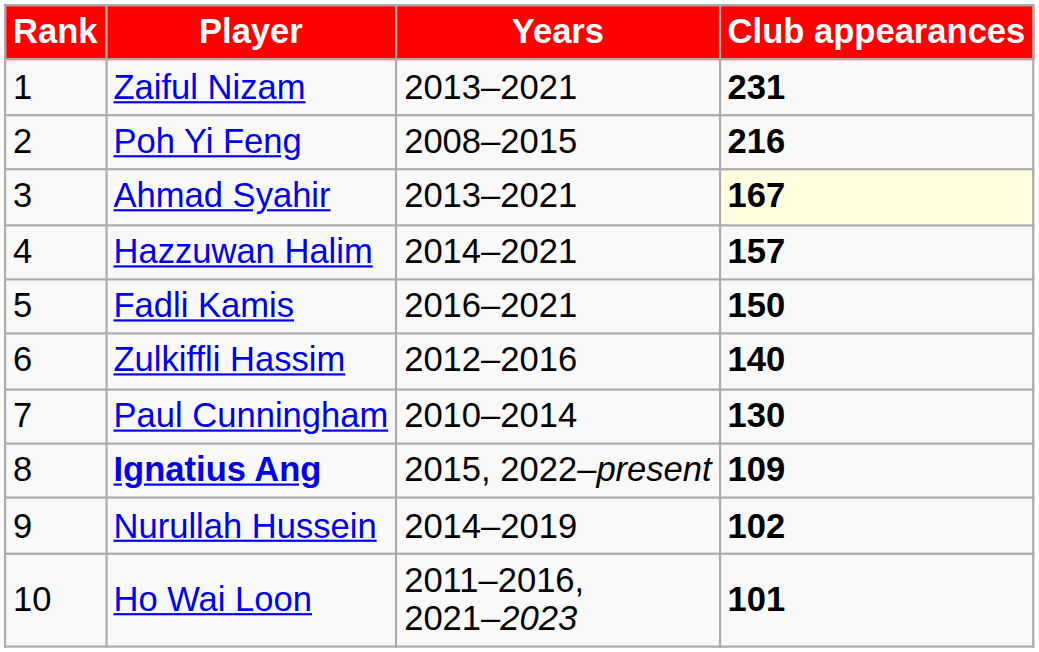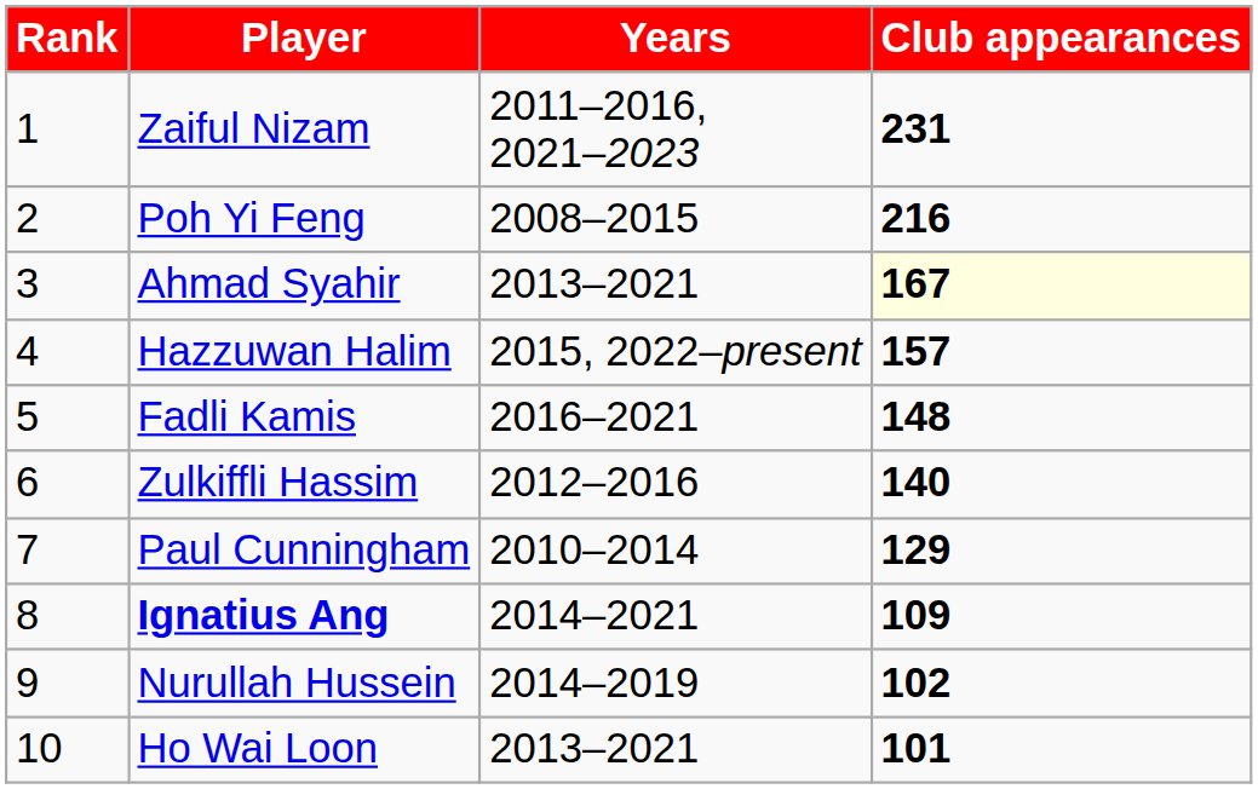 <table class="wikitable">
 <tr>
 <th style="background-color:red; color:white;">Rank</th>
 <th style="background-color:red; color:white;">Player</th>
 <th style="background-color:red; color:white;">Years</th>
 <th style="background-color:red; color:white;">Club appearances</th>
 </tr>
 <tr>
 <td>1</td>
 <td> <a href='#'>Zaiful Nizam</a></td>
-<td>2013–2021</td>
+<td>2011–2016,<br>2021–<em>2023</em></td>
 <td><strong>231</strong></td>
 </tr>
 <tr>
 <td>2</td>
 <td> <a href='#'>Poh Yi Feng</a></td>
 <td>2008–2015</td>
 <td><strong>216</strong></td>
 </tr>
 <tr>
 <td>3</td>
 <td> <a href='#'>Ahmad Syahir</a></td>
 <td>2013–2021</td>
 <td style="background: lightyellow;"><strong>167</strong></td>
 </tr>
 <tr>
 <td>4</td>
 <td> <a href='#'>Hazzuwan Halim</a></td>
-<td>2014–2021</td>
+<td>2015, 2022–<em>present</em></td>
 <td><strong>157</strong></td>
 </tr>
 <tr>
 <td>5</td>
 <td> <a href='#'>Fadli Kamis</a></td>
 <td>2016–2021</td>
-<td><strong>150</strong></td>
+<td><strong>148</strong></td>
 </tr>
 <tr>
 <td>6</td>
 <td> <a href='#'>Zulkiffli Hassim</a></td>
 <td>2012–2016</td>
 <td><strong>140</strong></td>
 </tr>
 <tr>
 <td>7</td>
 <td> <a href='#'>Paul Cunningham</a></td>
 <td>2010–2014</td>
-<td><strong>130</strong></td>
+<td><strong>129</strong></td>
 </tr>
 <tr>
 <td>8</td>
 <td><strong> <a href='#'>Ignatius Ang</a></strong></td>
-<td>2015, 2022–<em>present</em></td>
+<td>2014–2021</td>
 <td><strong>109</strong></td>
 </tr>
 <tr>
 <td>9</td>
 <td> <a href='#'>Nurullah Hussein</a></td>
 <td>2014–2019</td>
 <td><strong>102</strong></td>
 </tr>
 <tr>
 <td>10</td>
 <td> <a href='#'>Ho Wai Loon</a></td>
-<td>2011–2016,<br>2021–<em>2023</em></td>
+<td>2013–2021</td>
 <td><strong>101</strong></td>
 </tr>
 </table>
